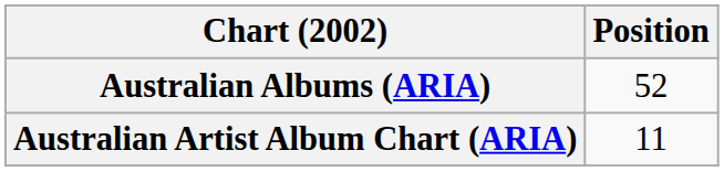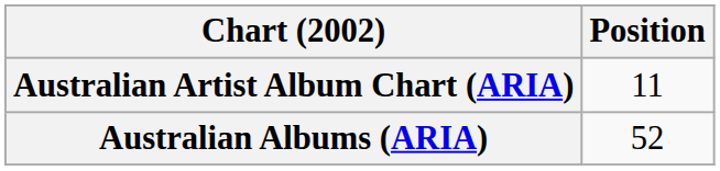 <table class="wikitable sortable plainrowheaders">
 <tr>
 <th scope="col">Chart (2002)</th>
 <th scope="col">Position</th>
 </tr>
 <tr>
+<th scope="row">Australian Artist Album Chart (<a href='#'>ARIA</a>)</th>
+<td style="text-align:center;">11</td>
+</tr>
+<tr>
 <th scope="row">Australian Albums (<a href='#'>ARIA</a>)</th>
 <td style="text-align:center;">52</td>
 </tr>
-<tr>
-<th scope="row">Australian Artist Album Chart (<a href='#'>ARIA</a>)</th>
-<td style="text-align:center;">11</td>
-</tr>
 </table>
